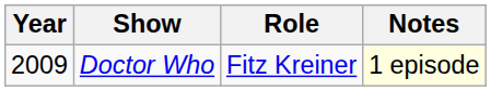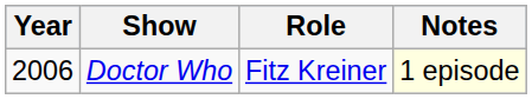 <table class="wikitable">
 <tr style="background:#b0c4de; text-align:center;">
 <th>Year</th>
 <th>Show</th>
 <th>Role</th>
 <th>Notes</th>
 </tr>
 <tr>
-<td>2009</td>
+<td>2006</td>
 <td><em><a href='#'>Doctor Who</a></em></td>
 <td><a href='#'>Fitz Kreiner</a></td>
 <td style="background: lightyellow;">1 episode</td>
 </tr>
 </table>
